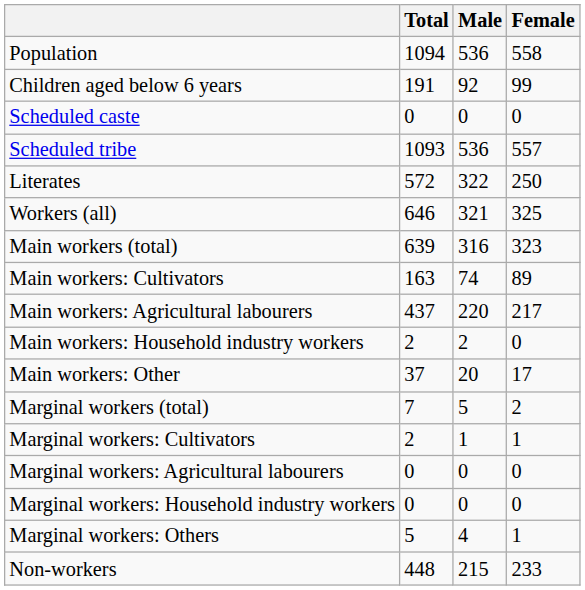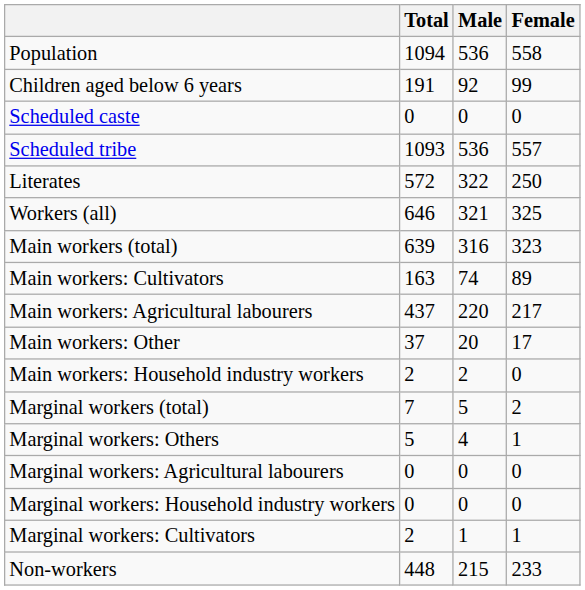 <table class="wikitable sortable">
 <tr>
 <th></th>
 <th>Total</th>
 <th>Male</th>
 <th>Female</th>
 </tr>
 <tr>
 <td>Population</td>
 <td>1094</td>
 <td>536</td>
 <td>558</td>
 </tr>
 <tr>
 <td>Children aged below 6 years</td>
 <td>191</td>
 <td>92</td>
 <td>99</td>
 </tr>
 <tr>
 <td><a href='#'>Scheduled caste</a></td>
 <td>0</td>
 <td>0</td>
 <td>0</td>
 </tr>
 <tr>
 <td><a href='#'>Scheduled tribe</a></td>
 <td>1093</td>
 <td>536</td>
 <td>557</td>
 </tr>
 <tr>
 <td>Literates</td>
 <td>572</td>
 <td>322</td>
 <td>250</td>
 </tr>
 <tr>
 <td>Workers (all)</td>
 <td>646</td>
 <td>321</td>
 <td>325</td>
 </tr>
 <tr>
 <td>Main workers (total)</td>
 <td>639</td>
 <td>316</td>
 <td>323</td>
 </tr>
 <tr>
 <td>Main workers: Cultivators</td>
 <td>163</td>
 <td>74</td>
 <td>89</td>
 </tr>
 <tr>
 <td>Main workers: Agricultural labourers</td>
 <td>437</td>
 <td>220</td>
 <td>217</td>
 </tr>
 <tr>
+<td>Main workers: Other</td>
+<td>37</td>
+<td>20</td>
+<td>17</td>
+</tr>
+<tr>
 <td>Main workers: Household industry workers</td>
 <td>2</td>
 <td>2</td>
 <td>0</td>
-</tr>
-<tr>
-<td>Main workers: Other</td>
-<td>37</td>
-<td>20</td>
-<td>17</td>
 </tr>
 <tr>
 <td>Marginal workers (total)</td>
 <td>7</td>
 <td>5</td>
 <td>2</td>
 </tr>
 <tr>
-<td>Marginal workers: Cultivators</td>
-<td>2</td>
-<td>1</td>
+<td>Marginal workers: Others</td>
+<td>5</td>
+<td>4</td>
 <td>1</td>
 </tr>
 <tr>
 <td>Marginal workers: Agricultural labourers</td>
 <td>0</td>
 <td>0</td>
 <td>0</td>
 </tr>
 <tr>
 <td>Marginal workers: Household industry workers</td>
 <td>0</td>
 <td>0</td>
 <td>0</td>
 </tr>
 <tr>
-<td>Marginal workers: Others</td>
-<td>5</td>
-<td>4</td>
+<td>Marginal workers: Cultivators</td>
+<td>2</td>
+<td>1</td>
 <td>1</td>
 </tr>
 <tr>
 <td>Non-workers</td>
 <td>448</td>
 <td>215</td>
 <td>233</td>
 </tr>
 </table>
